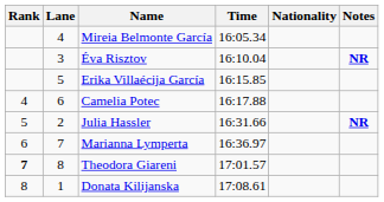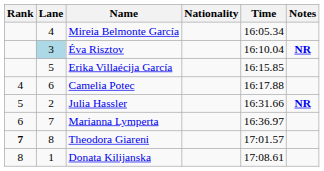 <table class="wikitable sortable" style="text-align:center">
 <tr>
 <th>Rank</th>
 <th>Lane</th>
 <th>Name</th>
+<th>Nationality</th>
 <th>Time</th>
-<th>Nationality</th>
 <th>Notes</th>
 </tr>
 <tr>
 <td></td>
 <td>4</td>
 <td align=left><a href='#'>Mireia Belmonte García</a></td>
+<td align=left></td>
 <td>16:05.34</td>
-<td align=left></td>
 <td></td>
 </tr>
 <tr>
 <td></td>
-<td>3</td>
+<td style="background: lightblue;">3</td>
 <td align=left><a href='#'>Éva Risztov</a></td>
+<td align=left></td>
 <td>16:10.04</td>
-<td align=left></td>
 <td><strong><a href='#'>NR</a></strong></td>
 </tr>
 <tr>
 <td></td>
 <td>5</td>
 <td align=left><a href='#'>Erika Villaécija García</a></td>
+<td align=left></td>
 <td>16:15.85</td>
-<td align=left></td>
 <td></td>
 </tr>
 <tr>
 <td>4</td>
 <td>6</td>
 <td align=left><a href='#'>Camelia Potec</a></td>
+<td align=left></td>
 <td>16:17.88</td>
-<td align=left></td>
 <td></td>
 </tr>
 <tr>
 <td>5</td>
 <td>2</td>
 <td align=left><a href='#'>Julia Hassler</a></td>
+<td align=left></td>
 <td>16:31.66</td>
-<td align=left></td>
 <td><strong><a href='#'>NR</a></strong></td>
 </tr>
 <tr>
 <td>6</td>
 <td>7</td>
 <td align=left><a href='#'>Marianna Lymperta</a></td>
+<td align=left></td>
 <td>16:36.97</td>
-<td align=left></td>
 <td></td>
 </tr>
 <tr>
 <td><strong>7</strong></td>
 <td>8</td>
 <td align=left><a href='#'>Theodora Giareni</a></td>
+<td align=left></td>
 <td>17:01.57</td>
-<td align=left></td>
 <td></td>
 </tr>
 <tr>
 <td>8</td>
 <td>1</td>
 <td align=left><a href='#'>Donata Kilijanska</a></td>
+<td align=left></td>
 <td>17:08.61</td>
-<td align=left></td>
 <td></td>
 </tr>
 </table>
